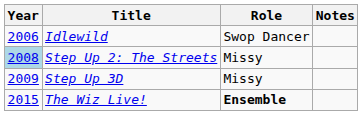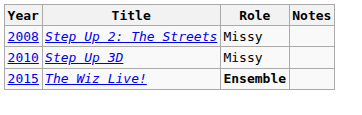 <table class="wikitable">
 <tr>
 <th>Year</th>
 <th>Title</th>
 <th>Role</th>
 <th>Notes</th>
 </tr>
 <tr>
-<td><a href='#'>2006</a></td>
-<td><em><a href='#'>Idlewild</a></em></td>
-<td>Swop Dancer</td>
-<td></td>
-</tr>
-<tr>
-<td style="background: lightblue;"><a href='#'>2008</a></td>
+<td><a href='#'>2008</a></td>
 <td><em><a href='#'>Step Up 2: The Streets</a></em></td>
 <td>Missy</td>
 <td></td>
 </tr>
 <tr>
-<td><a href='#'>2009</a></td>
+<td><a href='#'>2010</a></td>
 <td><em><a href='#'>Step Up 3D</a></em></td>
 <td>Missy</td>
 <td></td>
 </tr>
 <tr>
 <td><a href='#'>2015</a></td>
 <td><em><a href='#'>The Wiz Live!</a></em></td>
 <td><strong>Ensemble</strong></td>
 <td></td>
 </tr>
 </table>
